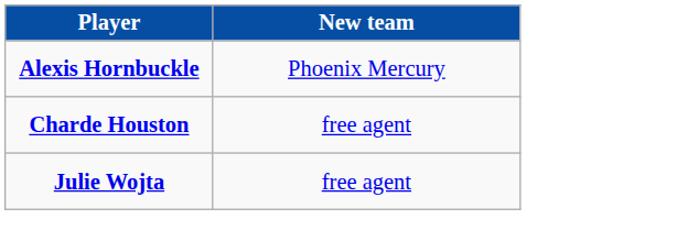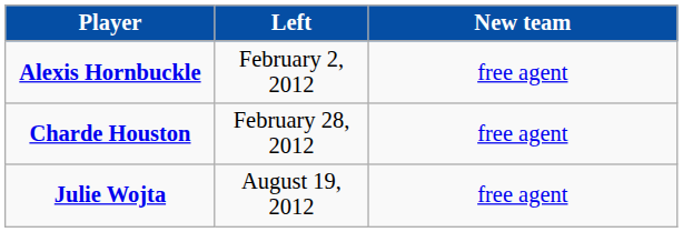 <table class="wikitable" style="text-align: center">
 <tr align="center"  bgcolor="#dddddd">
 <td style="background:#054EA4;color:white; width:140px"><strong>Player</strong></td>
+<td style="background:#054EA4;color:white; width:100px"><strong>Left</strong></td>
 <td style="background:#054EA4;color:white; width:210px"><strong>New team</strong></td>
 </tr>
 <tr style="height:40px">
 <td><strong><a href='#'>Alexis Hornbuckle</a></strong></td>
-<td><a href='#'>Phoenix Mercury</a></td>
+<td>February 2, 2012</td>
+<td><a href='#'>free agent</a></td>
 </tr>
 <tr style="height:40px">
 <td><strong><a href='#'>Charde Houston</a></strong></td>
+<td>February 28, 2012</td>
 <td><a href='#'>free agent</a></td>
 </tr>
 <tr style="height:40px">
 <td><strong><a href='#'>Julie Wojta</a></strong></td>
+<td>August 19, 2012</td>
 <td><a href='#'>free agent</a></td>
 </tr>
 </table>
